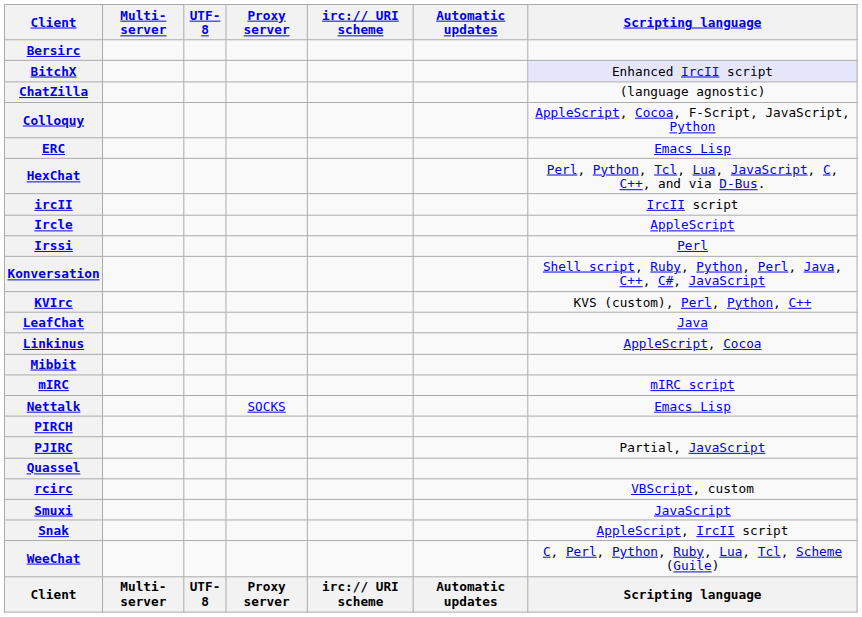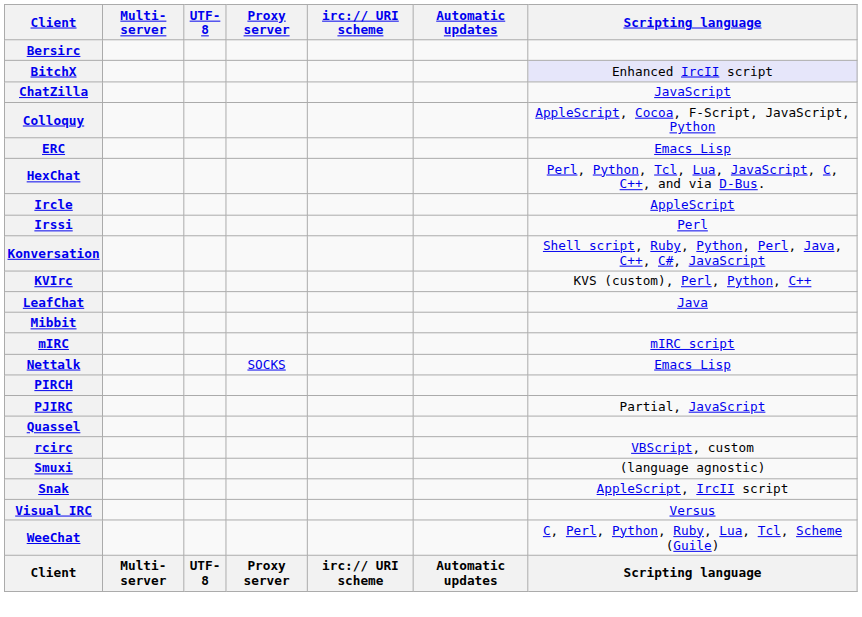 <table class="wikitable sortable sort-under" style="width: auto; text-align: center">
 <tr>
 <th><a href='#'>Client</a></th>
 <th><a href='#'>Multi-server</a></th>
 <th><a href='#'>UTF-8</a></th>
 <th><a href='#'>Proxy server</a></th>
 <th><a href='#'>irc:// URI scheme</a></th>
 <th><a href='#'>Automatic updates</a></th>
 <th><a href='#'>Scripting language</a></th>
 </tr>
 <tr>
 <th><a href='#'>Bersirc</a></th>
 <td></td>
 <td></td>
 <td></td>
 <td></td>
 <td></td>
 <td></td>
 </tr>
 <tr>
 <th><a href='#'>BitchX</a></th>
 <td></td>
 <td></td>
 <td></td>
 <td></td>
 <td></td>
 <td style="background: lavender;">Enhanced <a href='#'>IrcII</a> script</td>
 </tr>
 <tr>
 <th><a href='#'>ChatZilla</a></th>
 <td></td>
 <td></td>
 <td></td>
 <td></td>
 <td></td>
-<td> (language agnostic)</td>
+<td><a href='#'>JavaScript</a></td>
 </tr>
 <tr>
 <th><a href='#'>Colloquy</a></th>
 <td></td>
 <td></td>
 <td></td>
 <td></td>
 <td></td>
 <td><a href='#'>AppleScript</a>, <a href='#'>Cocoa</a>, F-Script, JavaScript, <a href='#'>Python</a></td>
 </tr>
 <tr>
 <th><a href='#'>ERC</a></th>
 <td></td>
 <td></td>
 <td></td>
 <td></td>
 <td></td>
 <td><a href='#'>Emacs Lisp</a></td>
 </tr>
 <tr>
 <th><a href='#'>HexChat</a></th>
 <td></td>
 <td></td>
 <td></td>
 <td></td>
 <td></td>
 <td><a href='#'>Perl</a>, <a href='#'>Python</a>, <a href='#'>Tcl</a>, <a href='#'>Lua</a>, <a href='#'>JavaScript</a>, <a href='#'>C</a>, <a href='#'>C++</a>, and via <a href='#'>D-Bus</a>.</td>
-</tr>
-<tr>
-<th><a href='#'>ircII</a></th>
-<td></td>
-<td></td>
-<td></td>
-<td></td>
-<td></td>
-<td><a href='#'>IrcII</a> script</td>
 </tr>
 <tr>
 <th><a href='#'>Ircle</a></th>
 <td></td>
 <td></td>
 <td></td>
 <td></td>
 <td></td>
 <td><a href='#'>AppleScript</a></td>
 </tr>
 <tr>
 <th><a href='#'>Irssi</a></th>
 <td></td>
 <td></td>
 <td></td>
 <td></td>
 <td></td>
 <td><a href='#'>Perl</a></td>
 </tr>
 <tr>
 <th><a href='#'>Konversation</a></th>
 <td></td>
 <td></td>
 <td></td>
 <td></td>
 <td></td>
 <td><a href='#'>Shell script</a>, <a href='#'>Ruby</a>, <a href='#'>Python</a>, <a href='#'>Perl</a>, <a href='#'>Java</a>, <a href='#'>C++</a>, <a href='#'>C#</a>, <a href='#'>JavaScript</a></td>
 </tr>
 <tr>
 <th><a href='#'>KVIrc</a></th>
 <td></td>
 <td></td>
 <td></td>
 <td></td>
 <td></td>
 <td>KVS (custom), <a href='#'>Perl</a>, <a href='#'>Python</a>, <a href='#'>C++</a></td>
 </tr>
 <tr>
 <th><a href='#'>LeafChat</a></th>
 <td></td>
 <td></td>
 <td></td>
 <td></td>
 <td></td>
 <td><a href='#'>Java</a></td>
-</tr>
-<tr>
-<th><a href='#'>Linkinus</a></th>
-<td></td>
-<td></td>
-<td></td>
-<td></td>
-<td></td>
-<td><a href='#'>AppleScript</a>, <a href='#'>Cocoa</a></td>
 </tr>
 <tr>
 <th><a href='#'>Mibbit</a></th>
 <td></td>
 <td></td>
 <td></td>
 <td></td>
 <td></td>
 <td></td>
 </tr>
 <tr>
 <th><a href='#'>mIRC</a></th>
 <td></td>
 <td></td>
 <td></td>
 <td></td>
 <td></td>
 <td><a href='#'>mIRC script</a></td>
 </tr>
 <tr>
 <th><a href='#'>Nettalk</a></th>
 <td></td>
 <td></td>
 <td><a href='#'>SOCKS</a></td>
 <td></td>
 <td></td>
 <td><a href='#'>Emacs Lisp</a></td>
 </tr>
 <tr>
 <th><a href='#'>PIRCH</a></th>
 <td></td>
 <td></td>
 <td></td>
 <td></td>
 <td></td>
 <td></td>
 </tr>
 <tr>
 <th><a href='#'>PJIRC</a></th>
 <td></td>
 <td></td>
 <td></td>
 <td></td>
 <td></td>
 <td>Partial, <a href='#'>JavaScript</a></td>
 </tr>
 <tr>
 <th><a href='#'>Quassel</a></th>
 <td></td>
 <td></td>
 <td></td>
 <td></td>
 <td></td>
 <td></td>
 </tr>
 <tr>
 <th><a href='#'>rcirc</a></th>
 <td></td>
 <td></td>
 <td></td>
 <td></td>
 <td></td>
 <td><a href='#'>VBScript</a>, custom</td>
 </tr>
 <tr>
 <th><a href='#'>Smuxi</a></th>
 <td></td>
 <td></td>
 <td></td>
 <td></td>
 <td></td>
-<td><a href='#'>JavaScript</a></td>
+<td> (language agnostic)</td>
 </tr>
 <tr>
 <th><a href='#'>Snak</a></th>
 <td></td>
 <td></td>
 <td></td>
 <td></td>
 <td></td>
 <td><a href='#'>AppleScript</a>, <a href='#'>IrcII</a> script</td>
+</tr>
+<tr>
+<th><a href='#'>Visual IRC</a></th>
+<td></td>
+<td></td>
+<td></td>
+<td></td>
+<td></td>
+<td><a href='#'>Versus</a></td>
 </tr>
 <tr>
 <th><a href='#'>WeeChat</a></th>
 <td></td>
 <td></td>
 <td></td>
 <td></td>
 <td></td>
 <td><a href='#'>C</a>, <a href='#'>Perl</a>, <a href='#'>Python</a>, <a href='#'>Ruby</a>, <a href='#'>Lua</a>, <a href='#'>Tcl</a>, <a href='#'>Scheme</a> (<a href='#'>Guile</a>)</td>
 </tr>
 <tr class="sortbottom">
 <th>Client</th>
 <th>Multi-server</th>
 <th>UTF-8</th>
 <th>Proxy server</th>
 <th>irc:// URI scheme</th>
 <th>Automatic updates</th>
 <th>Scripting language</th>
 </tr>
 </table>
